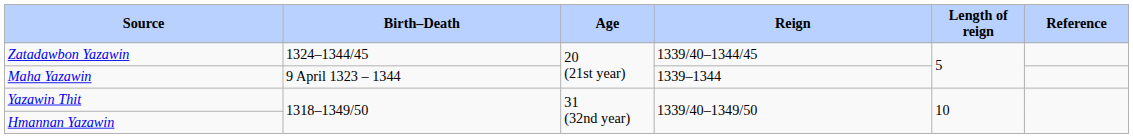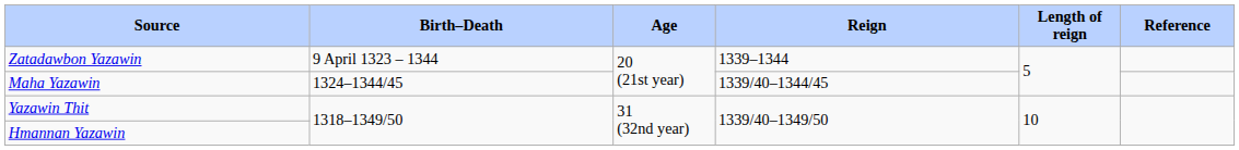 <table width=100% class="wikitable">
 <tr>
 <th style="background-color:#B9D1FF" width=15%>Source</th>
 <th style="background-color:#B9D1FF" width=15%>Birth–Death</th>
 <th style="background-color:#B9D1FF" width=5%>Age</th>
 <th style="background-color:#B9D1FF" width=15%>Reign</th>
 <th style="background-color:#B9D1FF" width=5%>Length of reign</th>
 <th style="background-color:#B9D1FF" width=5%>Reference</th>
 </tr>
 <tr>
 <td><em><a href='#'>Zatadawbon Yazawin</a></em></td>
-<td> 1324–1344/45</td>
+<td>9 April 1323 – 1344</td>
 <td rowspan="2">20 <br> (21st year)</td>
-<td>1339/40–1344/45</td>
+<td>1339–1344</td>
 <td rowspan="2">5</td>
 <td></td>
 </tr>
 <tr>
 <td><em><a href='#'>Maha Yazawin</a></em></td>
-<td>9 April 1323 – 1344</td>
-<td>1339–1344</td>
+<td> 1324–1344/45</td>
+<td>1339/40–1344/45</td>
 <td></td>
 </tr>
 <tr>
 <td><em><a href='#'>Yazawin Thit</a></em></td>
 <td rowspan="2"> 1318–1349/50</td>
 <td rowspan="2">31 <br> (32nd year)</td>
 <td rowspan="2">1339/40–1349/50</td>
 <td rowspan="2">10</td>
 <td rowspan="2"></td>
 </tr>
 <tr>
 <td><em><a href='#'>Hmannan Yazawin</a></em></td>
 </tr>
 </table>
